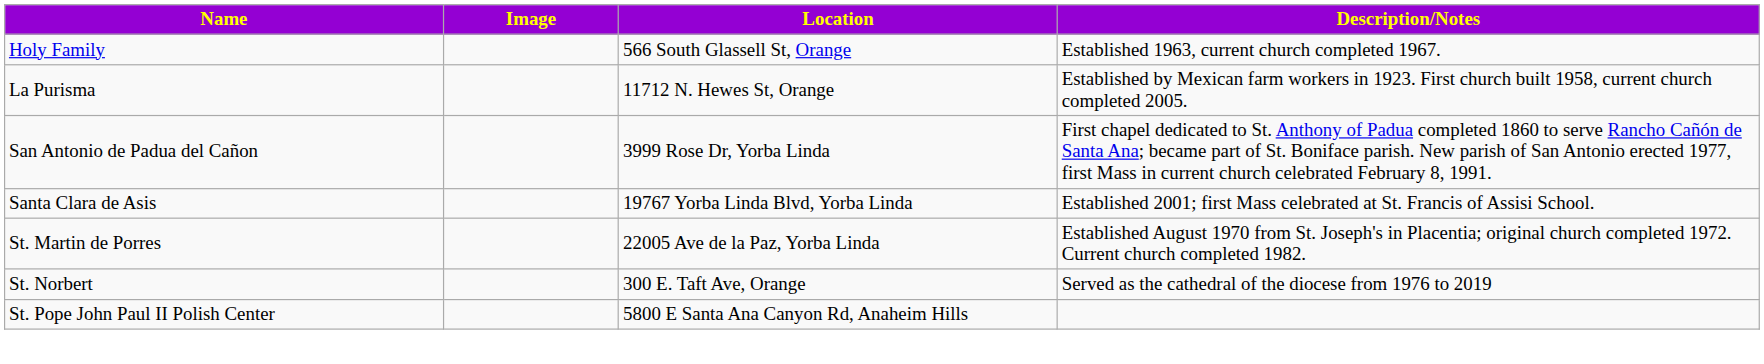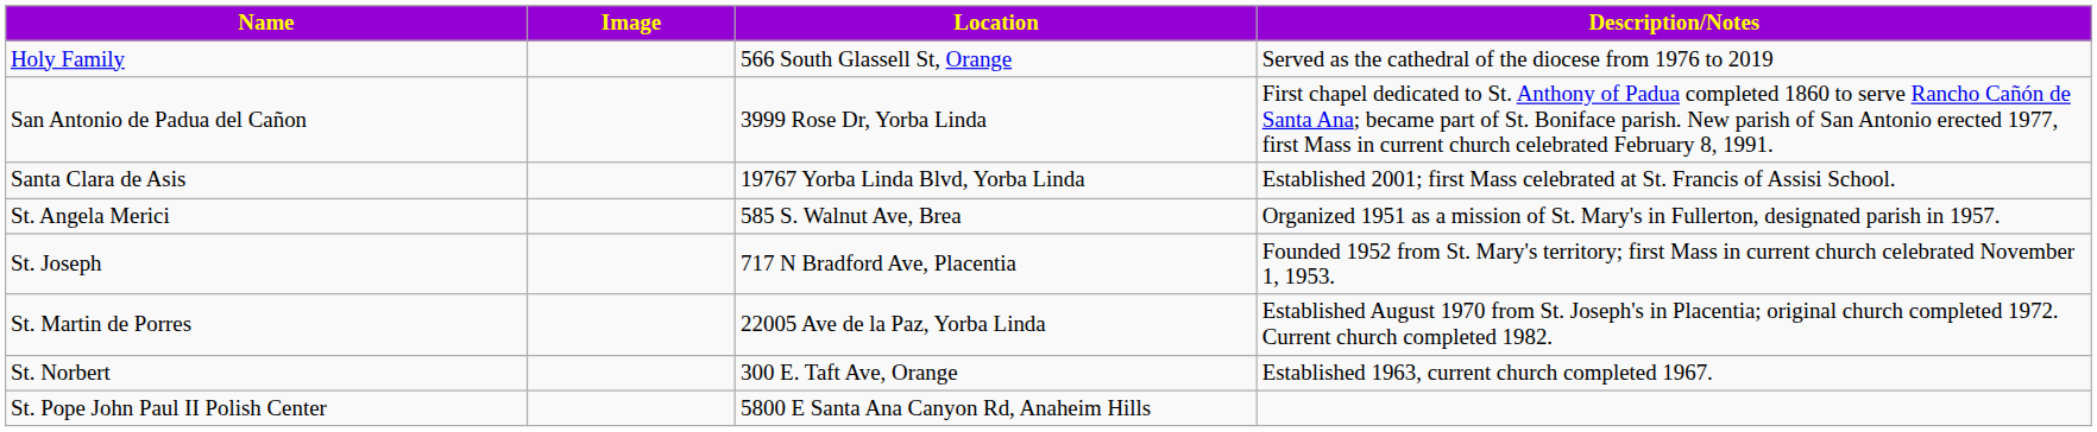 <table class="wikitable sortable" style="width:75%">
 <tr>
 <th style="background:darkviolet; color:yellow;" width="25%"><strong>Name</strong></th>
 <th style="background:darkviolet; color:yellow;" width="10%"><strong>Image</strong></th>
 <th style="background:darkviolet; color:yellow;" width="25%"><strong>Location</strong></th>
 <th style="background:darkviolet; color:yellow;" width="15"><strong>Description/Notes</strong></th>
 </tr>
 <tr>
 <td><a href='#'>Holy Family</a></td>
 <td></td>
 <td>566 South Glassell St, <a href='#'>Orange</a></td>
-<td>Established 1963, current church completed 1967.</td>
-</tr>
-<tr>
-<td>La Purisma</td>
-<td></td>
-<td>11712 N. Hewes St, Orange</td>
-<td>Established by Mexican farm workers in 1923. First church built 1958, current church completed 2005.</td>
+<td>Served as the cathedral of the diocese from 1976 to 2019</td>
 </tr>
 <tr>
 <td>San Antonio de Padua del Cañon</td>
 <td></td>
 <td>3999 Rose Dr, Yorba Linda</td>
 <td>First chapel dedicated to St. <a href='#'>Anthony of Padua</a> completed 1860 to serve <a href='#'>Rancho Cañón de Santa Ana</a>; became part of St. Boniface parish. New parish of San Antonio erected 1977, first Mass in current church celebrated February 8, 1991.</td>
 </tr>
 <tr>
 <td>Santa Clara de Asis</td>
 <td></td>
 <td>19767 Yorba Linda Blvd, Yorba Linda</td>
 <td>Established 2001; first Mass celebrated at St. Francis of Assisi School.</td>
 </tr>
 <tr>
+<td>St. Angela Merici</td>
+<td></td>
+<td>585 S. Walnut Ave, Brea</td>
+<td>Organized 1951 as a mission of St. Mary's in Fullerton, designated parish in 1957.</td>
+</tr>
+<tr>
+<td>St. Joseph</td>
+<td></td>
+<td>717 N Bradford Ave, Placentia</td>
+<td>Founded 1952 from St. Mary's territory; first Mass in current church celebrated November 1, 1953.</td>
+</tr>
+<tr>
 <td>St. Martin de Porres</td>
 <td></td>
 <td>22005 Ave de la Paz, Yorba Linda</td>
 <td>Established August 1970 from St. Joseph's in Placentia; original church completed 1972. Current church completed 1982.</td>
 </tr>
 <tr>
 <td>St. Norbert</td>
 <td></td>
 <td>300 E. Taft Ave, Orange</td>
-<td>Served as the cathedral of the diocese from 1976 to 2019</td>
+<td>Established 1963, current church completed 1967.</td>
 </tr>
 <tr>
 <td>St. Pope John Paul II Polish Center</td>
 <td></td>
 <td>5800 E Santa Ana Canyon Rd, Anaheim Hills</td>
 <td></td>
 </tr>
 </table>
